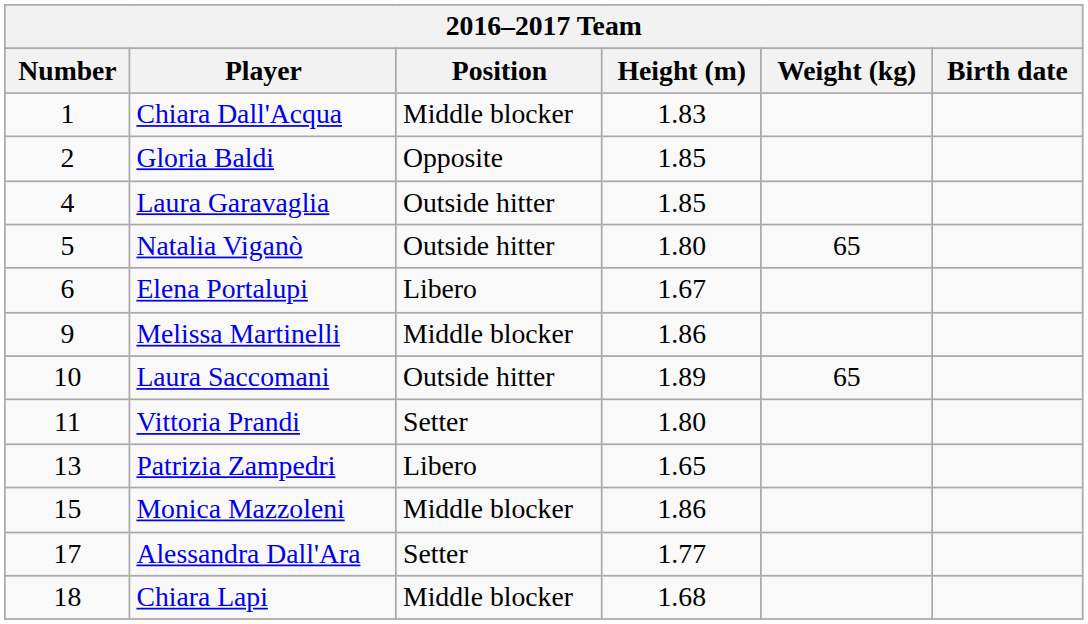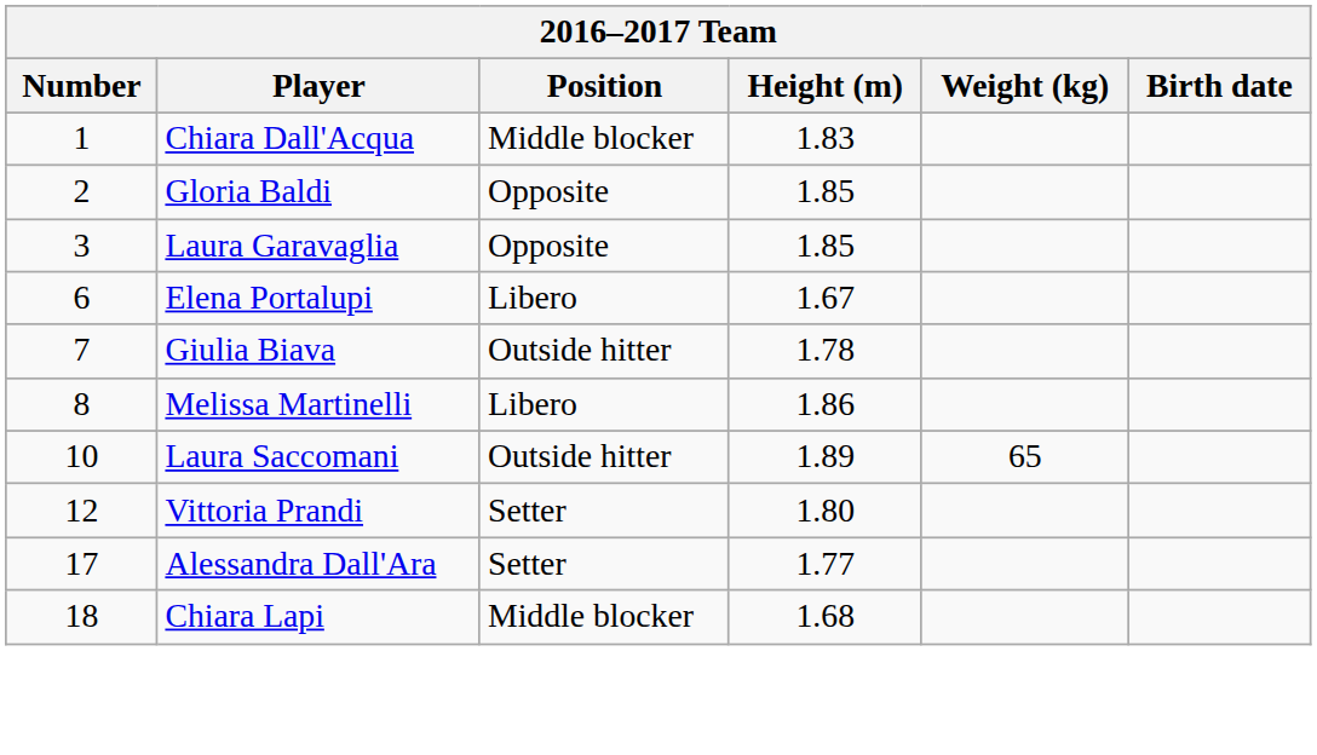 <table class="wikitable collapsible collapsed" style="width:100%;">
 <tr>
 <th colspan=6><strong>2016–2017 Team</strong></th>
 </tr>
 <tr>
 <th>Number</th>
 <th>Player</th>
 <th>Position</th>
 <th>Height (m)</th>
 <th>Weight (kg)</th>
 <th>Birth date</th>
 </tr>
 <tr>
 <td align=center>1</td>
 <td> <a href='#'>Chiara Dall'Acqua</a></td>
 <td>Middle blocker</td>
 <td align=center>1.83</td>
 <td align=center></td>
 <td></td>
 </tr>
 <tr>
 <td align=center>2</td>
 <td> <a href='#'>Gloria Baldi</a></td>
 <td>Opposite</td>
 <td align=center>1.85</td>
 <td align=center></td>
 <td></td>
 </tr>
 <tr>
-<td align=center>4</td>
+<td align=center>3</td>
 <td> <a href='#'>Laura Garavaglia</a></td>
-<td>Outside hitter</td>
+<td>Opposite</td>
 <td align=center>1.85</td>
 <td align=center></td>
-<td></td>
-</tr>
-<tr>
-<td align=center>5</td>
-<td> <a href='#'>Natalia Viganò</a></td>
-<td>Outside hitter</td>
-<td align=center>1.80</td>
-<td align=center>65</td>
 <td></td>
 </tr>
 <tr>
 <td align=center>6</td>
 <td> <a href='#'>Elena Portalupi</a></td>
 <td>Libero</td>
 <td align=center>1.67</td>
 <td align=center></td>
 <td></td>
 </tr>
 <tr>
-<td align=center>9</td>
+<td align=center>7</td>
+<td> <a href='#'>Giulia Biava</a></td>
+<td>Outside hitter</td>
+<td align=center>1.78</td>
+<td align=center></td>
+<td></td>
+</tr>
+<tr>
+<td align=center>8</td>
 <td> <a href='#'>Melissa Martinelli</a></td>
-<td>Middle blocker</td>
+<td>Libero</td>
 <td align=center>1.86</td>
 <td align=center></td>
 <td></td>
 </tr>
 <tr>
 <td align=center>10</td>
 <td> <a href='#'>Laura Saccomani</a></td>
 <td>Outside hitter</td>
 <td align=center>1.89</td>
 <td align=center>65</td>
 <td></td>
 </tr>
 <tr>
-<td align=center>11</td>
+<td align=center>12</td>
 <td> <a href='#'>Vittoria Prandi</a></td>
 <td>Setter</td>
 <td align=center>1.80</td>
-<td align=center></td>
-<td></td>
-</tr>
-<tr>
-<td align=center>13</td>
-<td> <a href='#'>Patrizia Zampedri</a></td>
-<td>Libero</td>
-<td align=center>1.65</td>
-<td align=center></td>
-<td></td>
-</tr>
-<tr>
-<td align=center>15</td>
-<td> <a href='#'>Monica Mazzoleni</a></td>
-<td>Middle blocker</td>
-<td align=center>1.86</td>
 <td align=center></td>
 <td></td>
 </tr>
 <tr>
 <td align=center>17</td>
 <td> <a href='#'>Alessandra Dall'Ara</a></td>
 <td>Setter</td>
 <td align=center>1.77</td>
 <td align=center></td>
 <td></td>
 </tr>
 <tr>
 <td align=center>18</td>
 <td> <a href='#'>Chiara Lapi</a></td>
 <td>Middle blocker</td>
 <td align=center>1.68</td>
 <td align=center></td>
 <td></td>
 </tr>
 </table>
